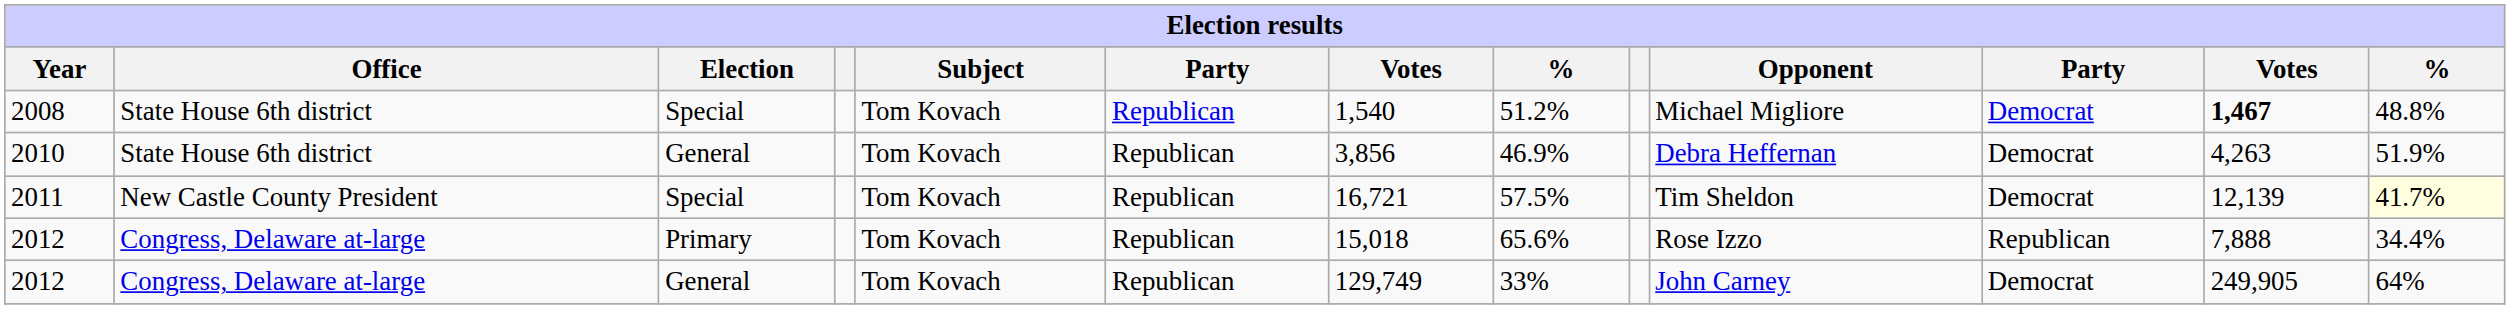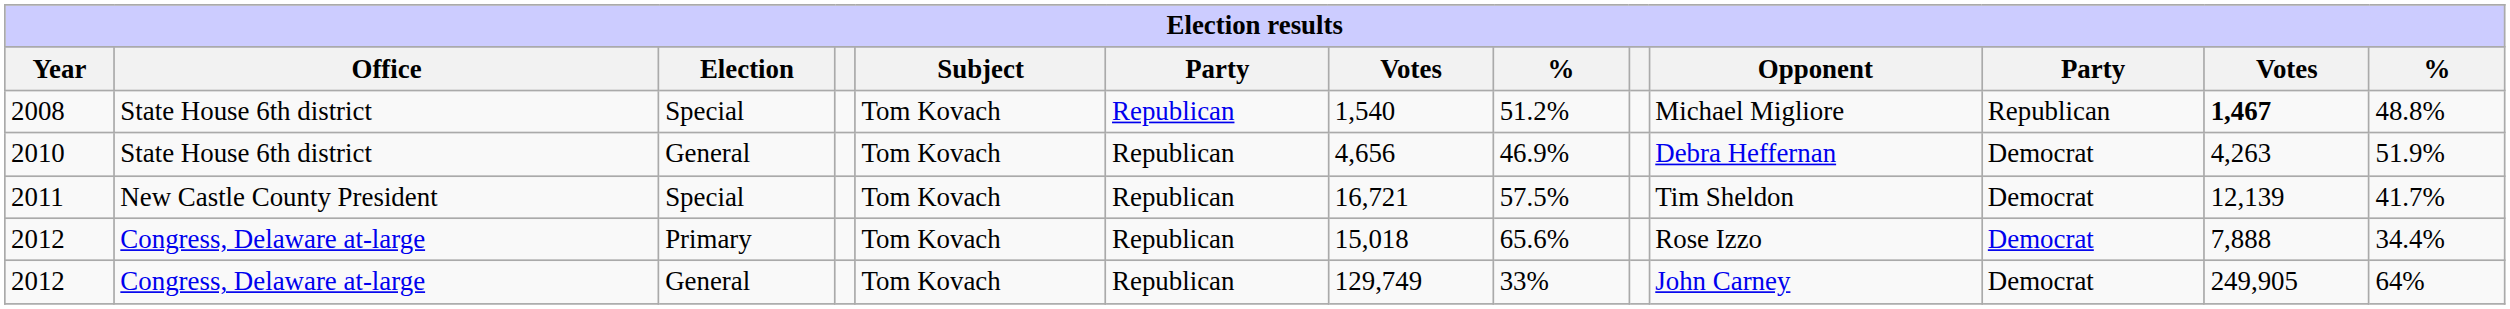 <table class=wikitable style="width: 94%" style="text-align: center;" align="center">
 <tr bgcolor=#cccccc>
 <th colspan=13 style="background: #ccccff;">Election results</th>
 </tr>
 <tr>
 <th>Year</th>
 <th>Office</th>
 <th>Election</th>
 <th></th>
 <th>Subject</th>
 <th>Party</th>
 <th>Votes</th>
 <th>%</th>
 <th></th>
 <th>Opponent</th>
 <th>Party</th>
 <th>Votes</th>
 <th>%</th>
 </tr>
 <tr>
 <td>2008</td>
 <td>State House 6th district</td>
 <td>Special</td>
 <td></td>
 <td>Tom Kovach</td>
 <td><a href='#'>Republican</a></td>
 <td>1,540</td>
 <td>51.2%</td>
 <td></td>
 <td>Michael Migliore</td>
-<td><a href='#'>Democrat</a></td>
+<td>Republican</td>
 <td><strong>1,467</strong></td>
 <td>48.8%</td>
 </tr>
 <tr>
 <td>2010</td>
 <td>State House 6th district</td>
 <td>General</td>
 <td></td>
 <td>Tom Kovach</td>
 <td>Republican</td>
-<td>3,856</td>
+<td>4,656</td>
 <td>46.9%</td>
 <td></td>
 <td><a href='#'>Debra Heffernan</a></td>
 <td>Democrat</td>
 <td>4,263</td>
 <td>51.9%</td>
 </tr>
 <tr>
 <td>2011</td>
 <td>New Castle County President</td>
 <td>Special</td>
 <td></td>
 <td>Tom Kovach</td>
 <td>Republican</td>
 <td>16,721</td>
 <td>57.5%</td>
 <td></td>
 <td>Tim Sheldon</td>
 <td>Democrat</td>
 <td>12,139</td>
-<td style="background: lightyellow;">41.7%</td>
+<td>41.7%</td>
 </tr>
 <tr>
 <td>2012</td>
 <td><a href='#'>Congress, Delaware at-large</a></td>
 <td>Primary</td>
 <td></td>
 <td>Tom Kovach</td>
 <td>Republican</td>
 <td>15,018</td>
 <td>65.6%</td>
 <td></td>
 <td>Rose Izzo</td>
-<td>Republican</td>
+<td><a href='#'>Democrat</a></td>
 <td>7,888</td>
 <td>34.4%</td>
 </tr>
 <tr>
 <td>2012</td>
 <td><a href='#'>Congress, Delaware at-large</a></td>
 <td>General</td>
 <td></td>
 <td>Tom Kovach</td>
 <td>Republican</td>
 <td>129,749</td>
 <td>33%</td>
 <td></td>
 <td><a href='#'>John Carney</a></td>
 <td>Democrat</td>
 <td>249,905</td>
 <td>64%</td>
 </tr>
 </table>
